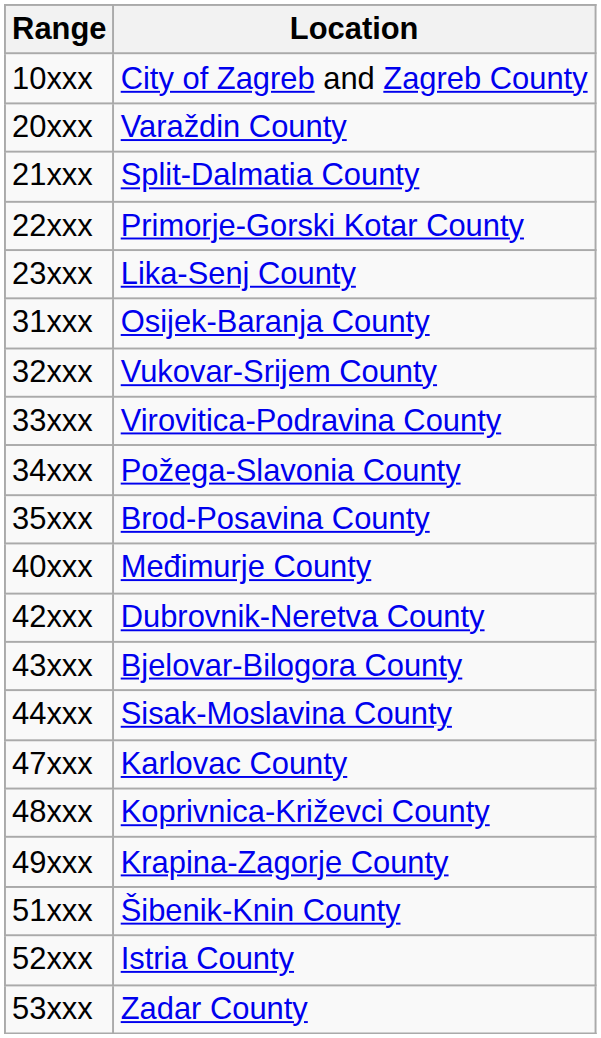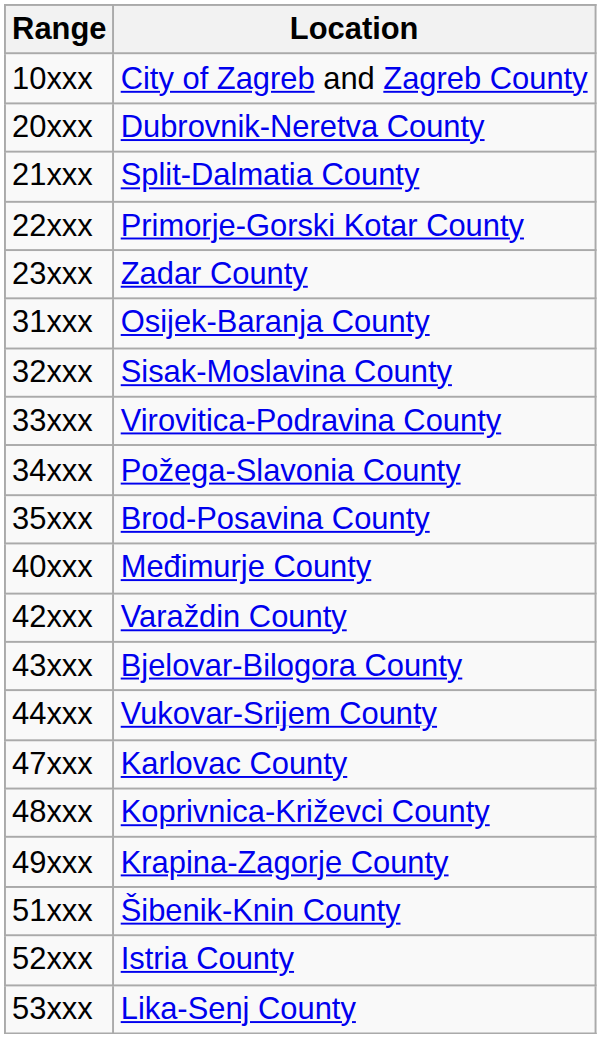 <table class="wikitable sortable">
 <tr>
 <th>Range</th>
 <th>Location</th>
 </tr>
 <tr>
 <td>10xxx</td>
 <td><a href='#'>City of Zagreb</a> and <a href='#'>Zagreb County</a></td>
 </tr>
 <tr>
 <td>20xxx</td>
-<td><a href='#'>Varaždin County</a></td>
+<td><a href='#'>Dubrovnik-Neretva County</a></td>
 </tr>
 <tr>
 <td>21xxx</td>
 <td><a href='#'>Split-Dalmatia County</a></td>
 </tr>
 <tr>
 <td>22xxx</td>
 <td><a href='#'>Primorje-Gorski Kotar County</a></td>
 </tr>
 <tr>
 <td>23xxx</td>
-<td><a href='#'>Lika-Senj County</a></td>
+<td><a href='#'>Zadar County</a></td>
 </tr>
 <tr>
 <td>31xxx</td>
 <td><a href='#'>Osijek-Baranja County</a></td>
 </tr>
 <tr>
 <td>32xxx</td>
-<td><a href='#'>Vukovar-Srijem County</a></td>
+<td><a href='#'>Sisak-Moslavina County</a></td>
 </tr>
 <tr>
 <td>33xxx</td>
 <td><a href='#'>Virovitica-Podravina County</a></td>
 </tr>
 <tr>
 <td>34xxx</td>
 <td><a href='#'>Požega-Slavonia County</a></td>
 </tr>
 <tr>
 <td>35xxx</td>
 <td><a href='#'>Brod-Posavina County</a></td>
 </tr>
 <tr>
 <td>40xxx</td>
 <td><a href='#'>Međimurje County</a></td>
 </tr>
 <tr>
 <td>42xxx</td>
-<td><a href='#'>Dubrovnik-Neretva County</a></td>
+<td><a href='#'>Varaždin County</a></td>
 </tr>
 <tr>
 <td>43xxx</td>
 <td><a href='#'>Bjelovar-Bilogora County</a></td>
 </tr>
 <tr>
 <td>44xxx</td>
-<td><a href='#'>Sisak-Moslavina County</a></td>
+<td><a href='#'>Vukovar-Srijem County</a></td>
 </tr>
 <tr>
 <td>47xxx</td>
 <td><a href='#'>Karlovac County</a></td>
 </tr>
 <tr>
 <td>48xxx</td>
 <td><a href='#'>Koprivnica-Križevci County</a></td>
 </tr>
 <tr>
 <td>49xxx</td>
 <td><a href='#'>Krapina-Zagorje County</a></td>
 </tr>
 <tr>
 <td>51xxx</td>
 <td><a href='#'>Šibenik-Knin County</a></td>
 </tr>
 <tr>
 <td>52xxx</td>
 <td><a href='#'>Istria County</a></td>
 </tr>
 <tr>
 <td>53xxx</td>
-<td><a href='#'>Zadar County</a></td>
+<td><a href='#'>Lika-Senj County</a></td>
 </tr>
 <tr>
 </tr>
 </table>
